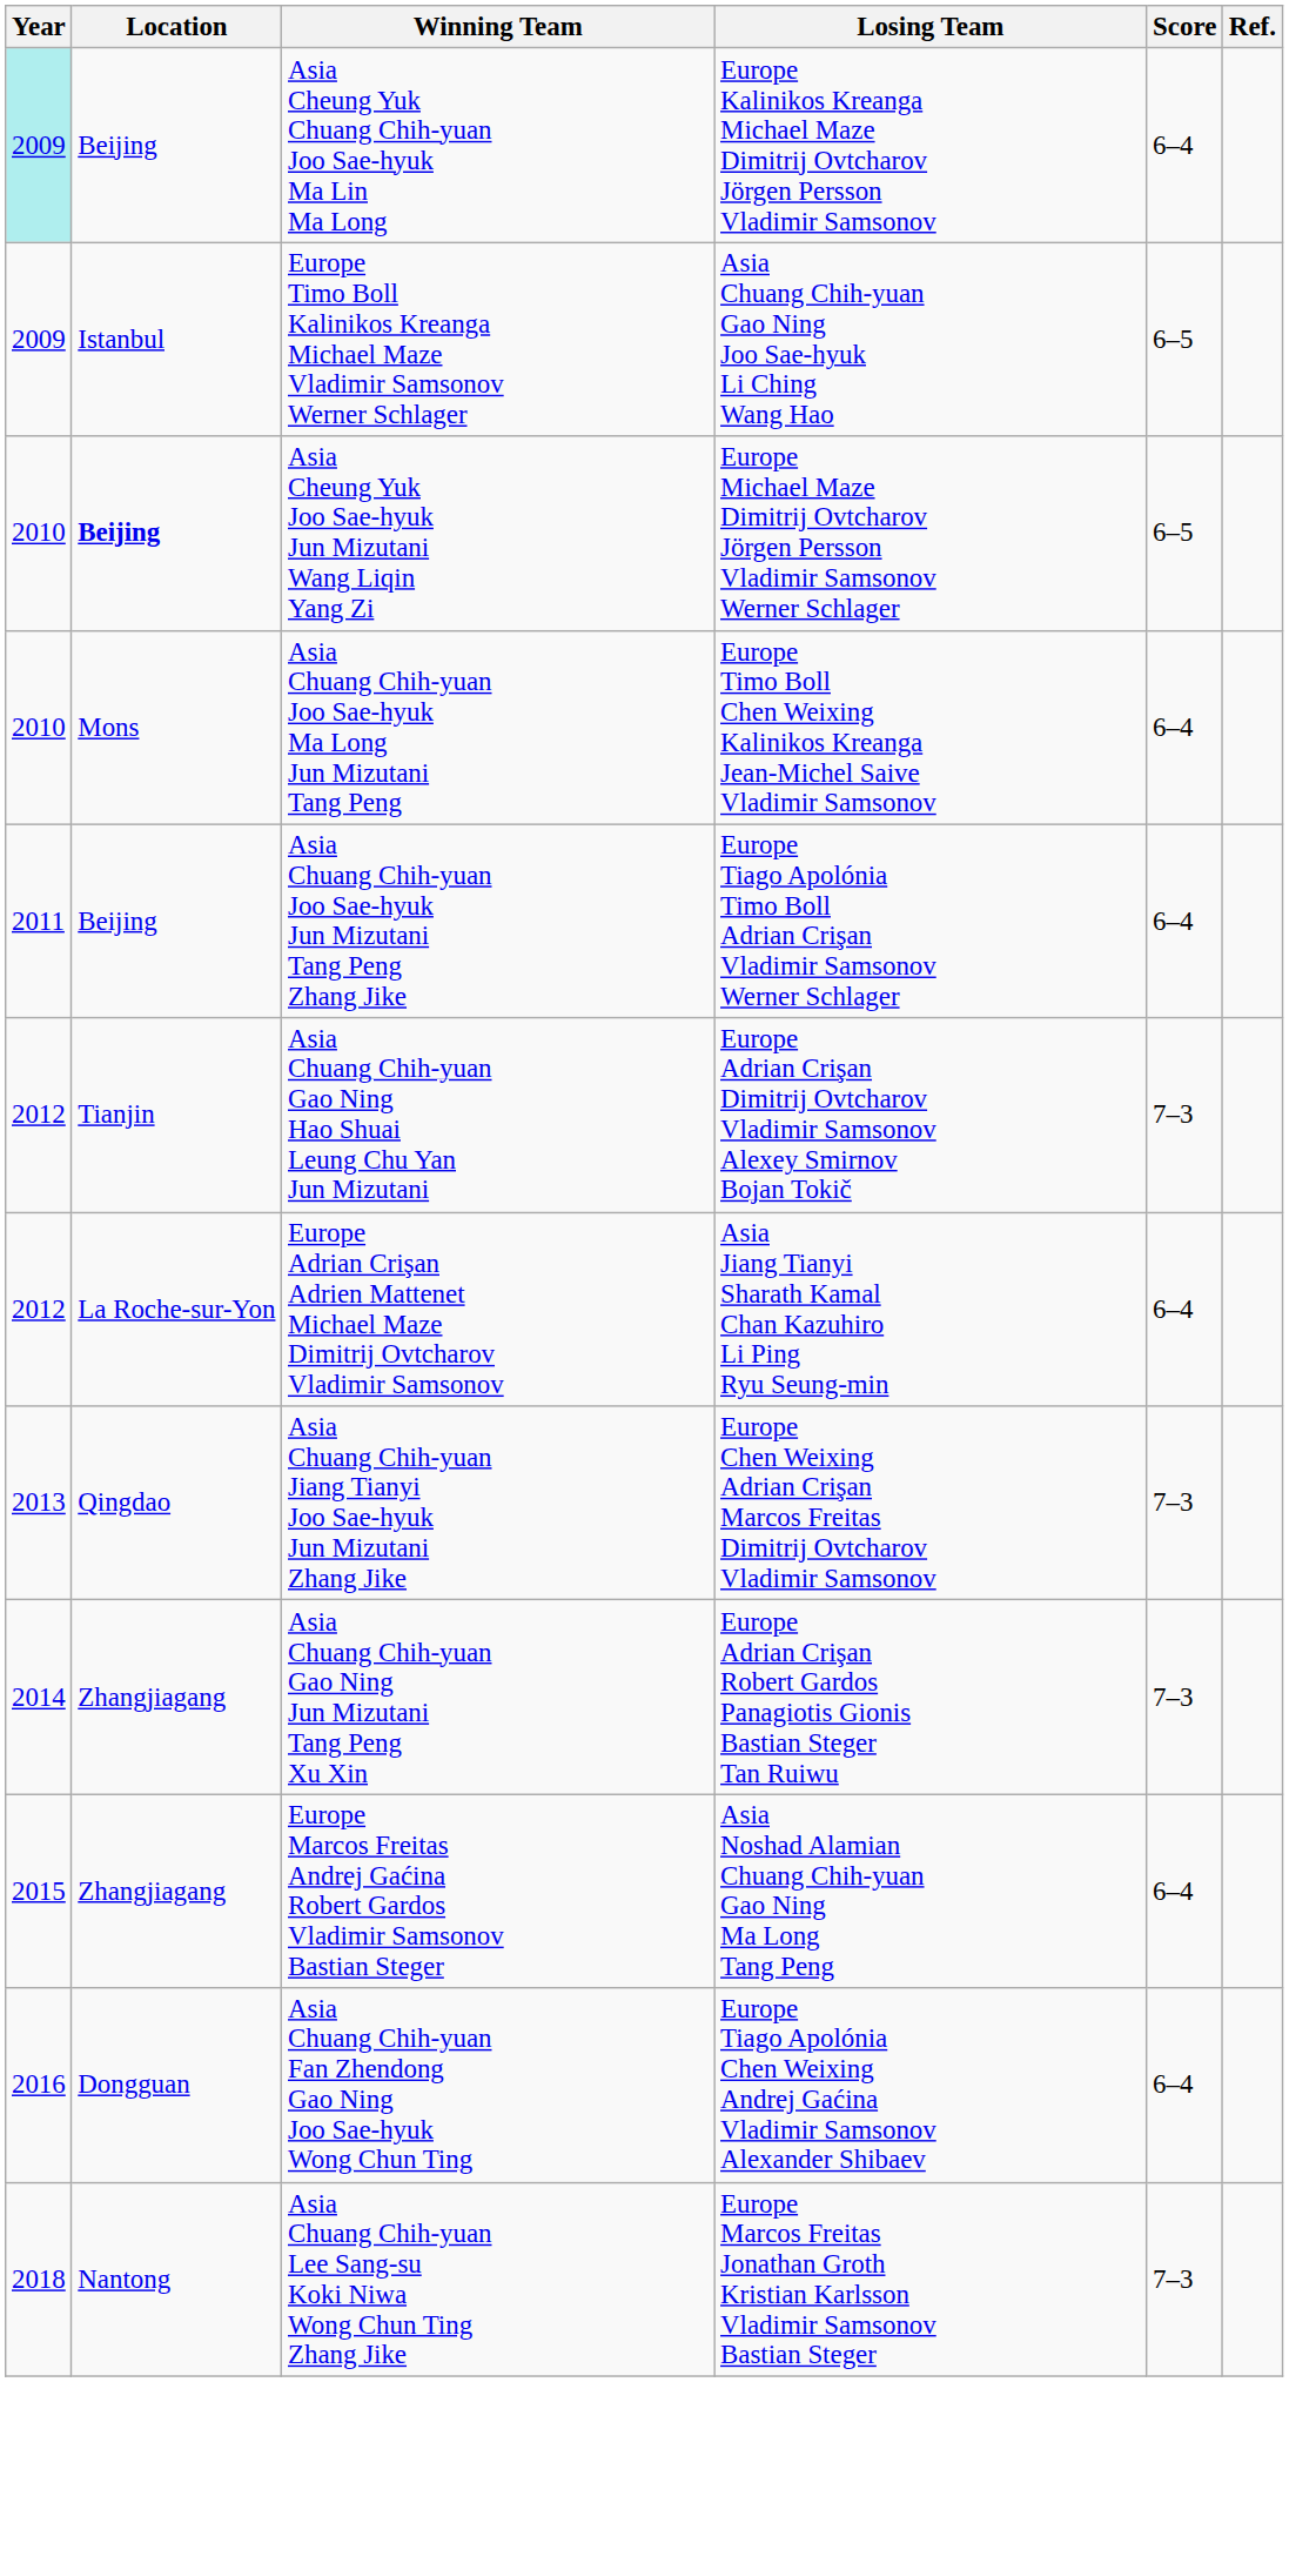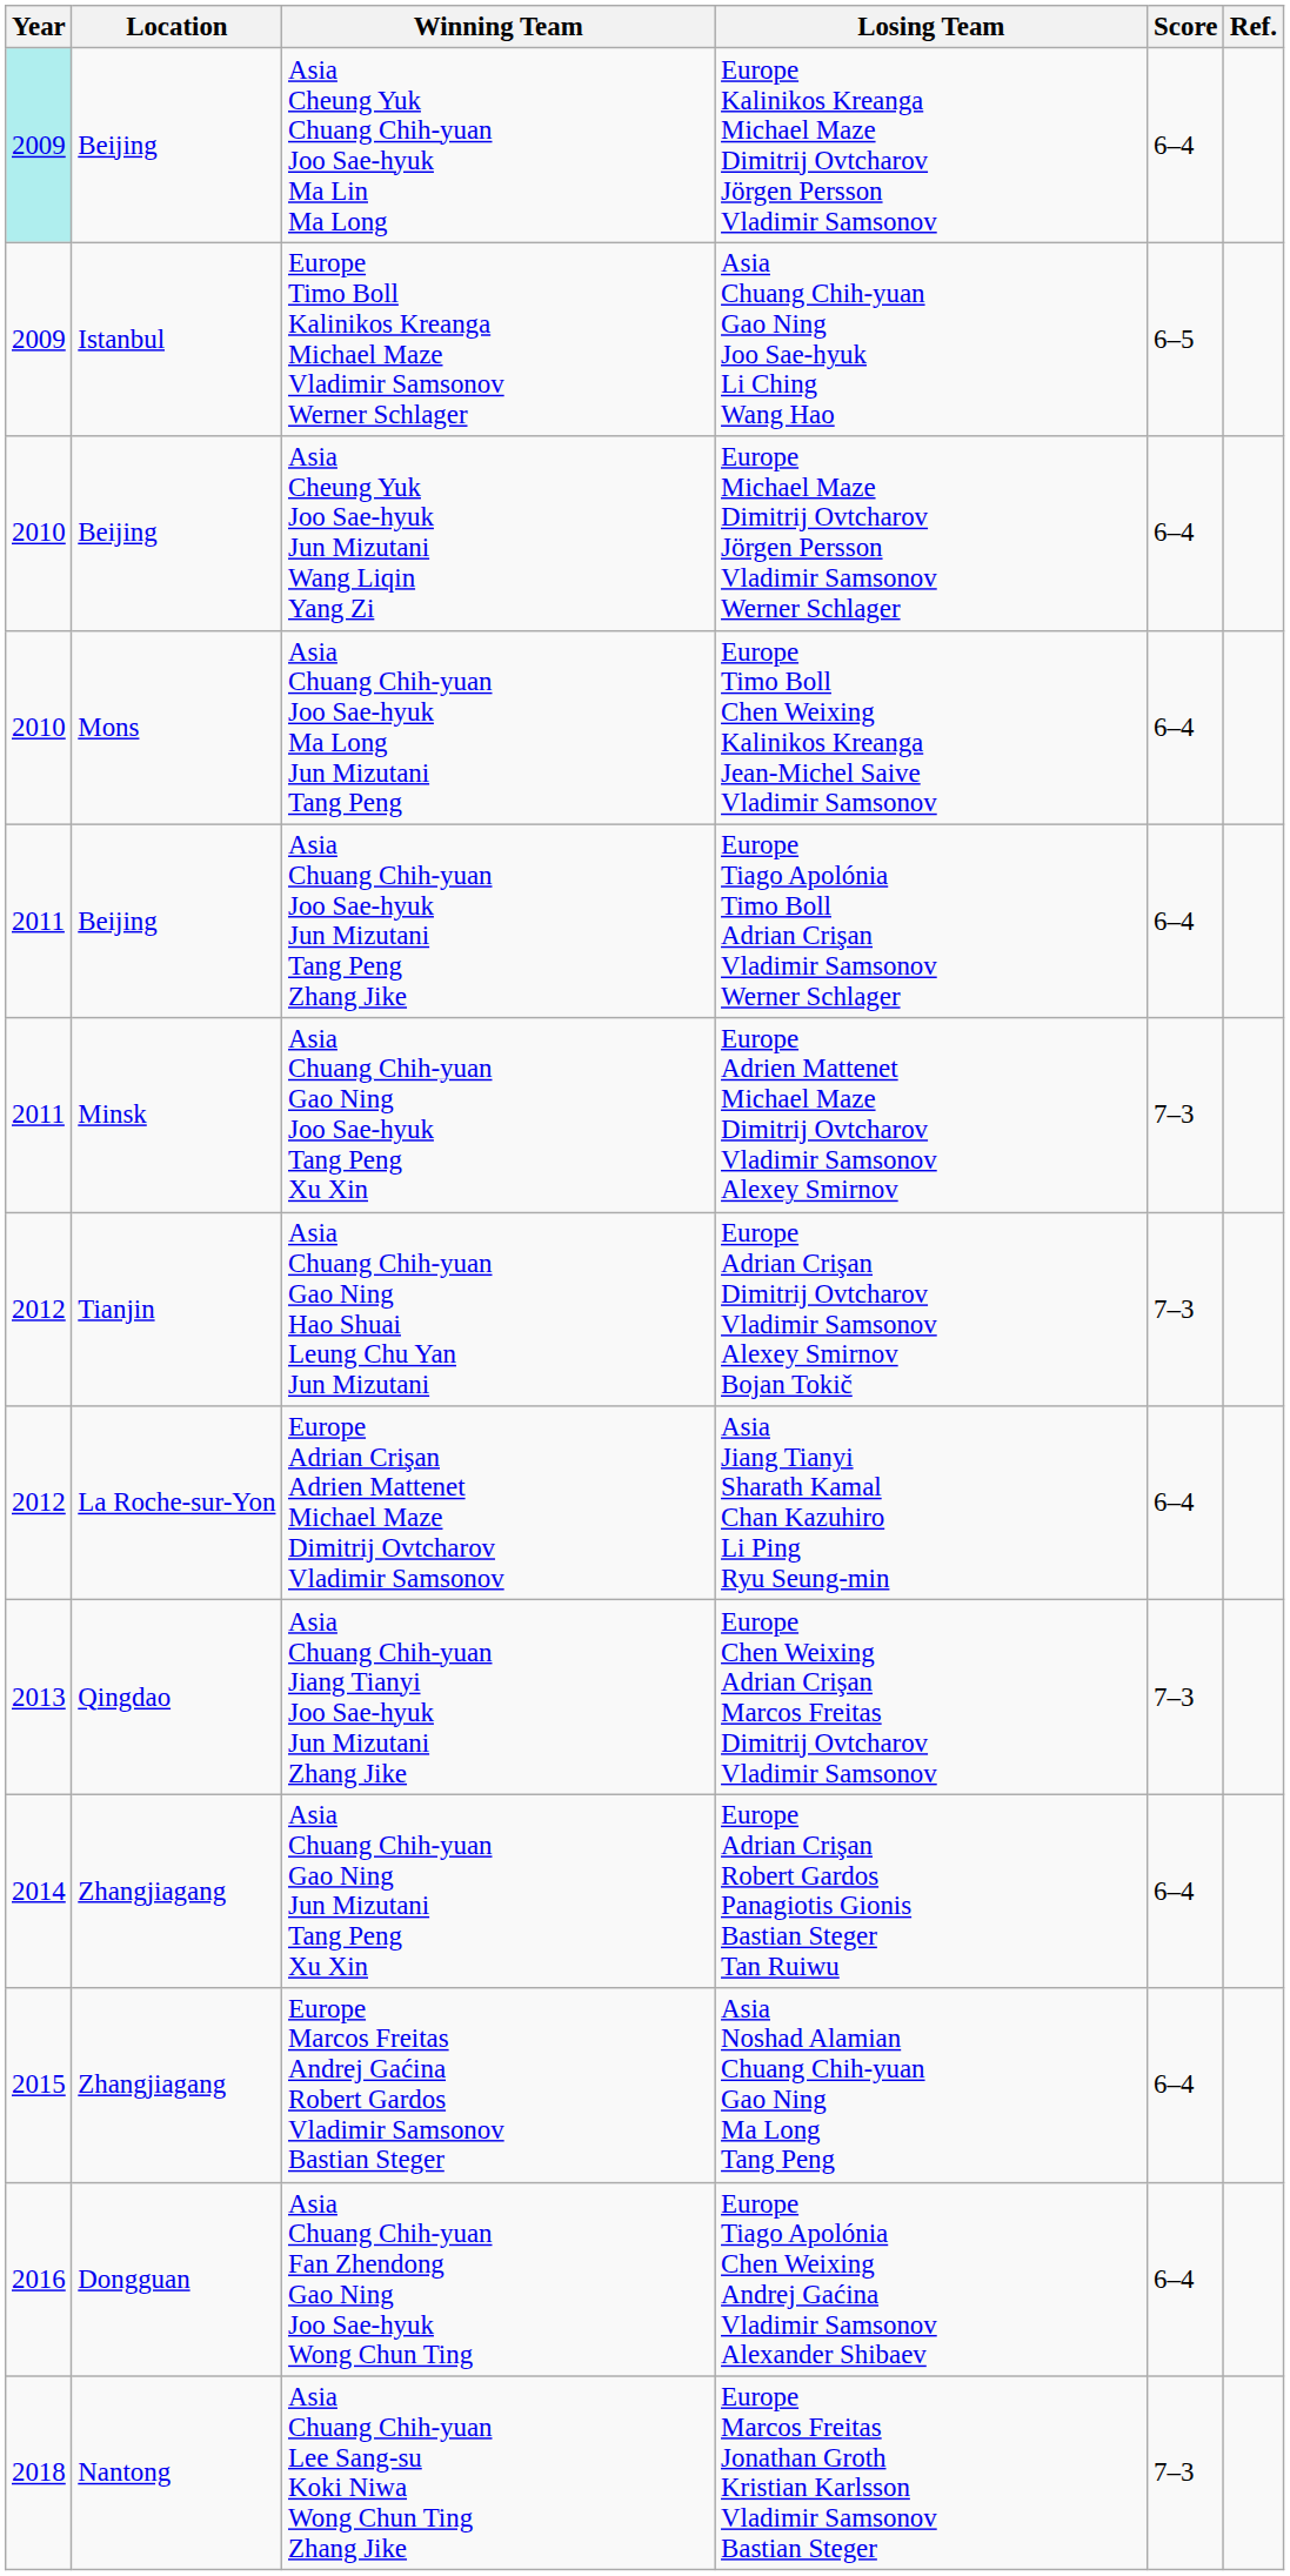 <table class="wikitable">
 <tr>
 <th>Year</th>
 <th>Location</th>
 <th scope="col" style="width: 250px;">Winning Team</th>
 <th scope="col" style="width: 250px;">Losing Team</th>
 <th>Score</th>
 <th>Ref.</th>
 </tr>
 <tr>
 <td style="background: paleturquoise;"><a href='#'>2009</a></td>
 <td> <a href='#'>Beijing</a></td>
 <td><a href='#'>Asia</a><br> <a href='#'>Cheung Yuk</a><br> <a href='#'>Chuang Chih-yuan</a><br> <a href='#'>Joo Sae-hyuk</a><br> <a href='#'>Ma Lin</a><br> <a href='#'>Ma Long</a></td>
 <td><a href='#'>Europe</a><br> <a href='#'>Kalinikos Kreanga</a><br> <a href='#'>Michael Maze</a><br> <a href='#'>Dimitrij Ovtcharov</a><br> <a href='#'>Jörgen Persson</a><br> <a href='#'>Vladimir Samsonov</a></td>
 <td>6–4</td>
 <td></td>
 </tr>
 <tr>
 <td><a href='#'>2009</a></td>
 <td> <a href='#'>Istanbul</a></td>
 <td><a href='#'>Europe</a><br> <a href='#'>Timo Boll</a><br> <a href='#'>Kalinikos Kreanga</a><br> <a href='#'>Michael Maze</a><br> <a href='#'>Vladimir Samsonov</a><br> <a href='#'>Werner Schlager</a></td>
 <td><a href='#'>Asia</a><br> <a href='#'>Chuang Chih-yuan</a><br> <a href='#'>Gao Ning</a><br> <a href='#'>Joo Sae-hyuk</a><br> <a href='#'>Li Ching</a><br> <a href='#'>Wang Hao</a></td>
 <td>6–5</td>
 <td></td>
 </tr>
 <tr>
 <td><a href='#'>2010</a></td>
-<td><strong> <a href='#'>Beijing</a></strong></td>
+<td> <a href='#'>Beijing</a></td>
 <td><a href='#'>Asia</a><br> <a href='#'>Cheung Yuk</a><br> <a href='#'>Joo Sae-hyuk</a><br> <a href='#'>Jun Mizutani</a><br> <a href='#'>Wang Liqin</a><br> <a href='#'>Yang Zi</a></td>
 <td><a href='#'>Europe</a><br> <a href='#'>Michael Maze</a><br> <a href='#'>Dimitrij Ovtcharov</a><br> <a href='#'>Jörgen Persson</a><br> <a href='#'>Vladimir Samsonov</a><br> <a href='#'>Werner Schlager</a></td>
-<td>6–5</td>
+<td>6–4</td>
 <td></td>
 </tr>
 <tr>
 <td><a href='#'>2010</a></td>
 <td> <a href='#'>Mons</a></td>
 <td><a href='#'>Asia</a><br> <a href='#'>Chuang Chih-yuan</a><br> <a href='#'>Joo Sae-hyuk</a><br> <a href='#'>Ma Long</a><br> <a href='#'>Jun Mizutani</a><br> <a href='#'>Tang Peng</a></td>
 <td><a href='#'>Europe</a><br> <a href='#'>Timo Boll</a><br> <a href='#'>Chen Weixing</a><br> <a href='#'>Kalinikos Kreanga</a><br> <a href='#'>Jean-Michel Saive</a><br> <a href='#'>Vladimir Samsonov</a></td>
 <td>6–4</td>
 <td></td>
 </tr>
 <tr>
 <td><a href='#'>2011</a></td>
 <td> <a href='#'>Beijing</a></td>
 <td><a href='#'>Asia</a><br> <a href='#'>Chuang Chih-yuan</a><br> <a href='#'>Joo Sae-hyuk</a><br> <a href='#'>Jun Mizutani</a><br> <a href='#'>Tang Peng</a><br> <a href='#'>Zhang Jike</a></td>
 <td><a href='#'>Europe</a><br> <a href='#'>Tiago Apolónia</a><br> <a href='#'>Timo Boll</a><br> <a href='#'>Adrian Crişan</a><br> <a href='#'>Vladimir Samsonov</a><br> <a href='#'>Werner Schlager</a></td>
 <td>6–4</td>
+<td></td>
+</tr>
+<tr>
+<td><a href='#'>2011</a></td>
+<td> <a href='#'>Minsk</a></td>
+<td><a href='#'>Asia</a><br> <a href='#'>Chuang Chih-yuan</a><br> <a href='#'>Gao Ning</a><br> <a href='#'>Joo Sae-hyuk</a><br> <a href='#'>Tang Peng</a><br> <a href='#'>Xu Xin</a></td>
+<td><a href='#'>Europe</a><br> <a href='#'>Adrien Mattenet</a><br> <a href='#'>Michael Maze</a><br> <a href='#'>Dimitrij Ovtcharov</a><br> <a href='#'>Vladimir Samsonov</a><br> <a href='#'>Alexey Smirnov</a></td>
+<td>7–3</td>
 <td></td>
 </tr>
 <tr>
 <td><a href='#'>2012</a></td>
 <td> <a href='#'>Tianjin</a></td>
 <td><a href='#'>Asia</a><br> <a href='#'>Chuang Chih-yuan</a><br> <a href='#'>Gao Ning</a><br> <a href='#'>Hao Shuai</a><br> <a href='#'>Leung Chu Yan</a><br> <a href='#'>Jun Mizutani</a></td>
 <td><a href='#'>Europe</a><br> <a href='#'>Adrian Crişan</a><br> <a href='#'>Dimitrij Ovtcharov</a><br> <a href='#'>Vladimir Samsonov</a><br> <a href='#'>Alexey Smirnov</a><br> <a href='#'>Bojan Tokič</a></td>
 <td>7–3</td>
 <td></td>
 </tr>
 <tr>
 <td><a href='#'>2012</a></td>
 <td> <a href='#'>La Roche-sur-Yon</a></td>
 <td><a href='#'>Europe</a><br> <a href='#'>Adrian Crişan</a><br> <a href='#'>Adrien Mattenet</a><br> <a href='#'>Michael Maze</a><br> <a href='#'>Dimitrij Ovtcharov</a><br> <a href='#'>Vladimir Samsonov</a></td>
 <td><a href='#'>Asia</a><br> <a href='#'>Jiang Tianyi</a><br> <a href='#'>Sharath Kamal</a><br> <a href='#'>Chan Kazuhiro</a><br> <a href='#'>Li Ping</a><br> <a href='#'>Ryu Seung-min</a></td>
 <td>6–4</td>
 <td></td>
 </tr>
 <tr>
 <td><a href='#'>2013</a></td>
 <td> <a href='#'>Qingdao</a></td>
 <td><a href='#'>Asia</a><br> <a href='#'>Chuang Chih-yuan</a><br> <a href='#'>Jiang Tianyi</a><br> <a href='#'>Joo Sae-hyuk</a><br> <a href='#'>Jun Mizutani</a><br> <a href='#'>Zhang Jike</a></td>
 <td><a href='#'>Europe</a><br> <a href='#'>Chen Weixing</a><br> <a href='#'>Adrian Crişan</a><br> <a href='#'>Marcos Freitas</a><br> <a href='#'>Dimitrij Ovtcharov</a><br> <a href='#'>Vladimir Samsonov</a></td>
 <td>7–3</td>
 <td></td>
 </tr>
 <tr>
 <td><a href='#'>2014</a></td>
 <td> <a href='#'>Zhangjiagang</a></td>
 <td><a href='#'>Asia</a><br> <a href='#'>Chuang Chih-yuan</a><br> <a href='#'>Gao Ning</a><br> <a href='#'>Jun Mizutani</a><br> <a href='#'>Tang Peng</a><br> <a href='#'>Xu Xin</a></td>
 <td><a href='#'>Europe</a><br> <a href='#'>Adrian Crişan</a><br> <a href='#'>Robert Gardos</a><br> <a href='#'>Panagiotis Gionis</a><br> <a href='#'>Bastian Steger</a><br> <a href='#'>Tan Ruiwu</a></td>
-<td>7–3</td>
+<td>6–4</td>
 <td></td>
 </tr>
 <tr>
 <td><a href='#'>2015</a></td>
 <td> <a href='#'>Zhangjiagang</a></td>
 <td><a href='#'>Europe</a><br> <a href='#'>Marcos Freitas</a><br> <a href='#'>Andrej Gaćina</a><br> <a href='#'>Robert Gardos</a><br> <a href='#'>Vladimir Samsonov</a><br> <a href='#'>Bastian Steger</a></td>
 <td><a href='#'>Asia</a><br> <a href='#'>Noshad Alamian</a><br> <a href='#'>Chuang Chih-yuan</a><br> <a href='#'>Gao Ning</a><br> <a href='#'>Ma Long</a><br> <a href='#'>Tang Peng</a></td>
 <td>6–4</td>
 <td></td>
 </tr>
 <tr>
 <td><a href='#'>2016</a></td>
 <td> <a href='#'>Dongguan</a></td>
 <td><a href='#'>Asia</a><br> <a href='#'>Chuang Chih-yuan</a><br> <a href='#'>Fan Zhendong</a><br> <a href='#'>Gao Ning</a><br> <a href='#'>Joo Sae-hyuk</a><br> <a href='#'>Wong Chun Ting</a></td>
 <td><a href='#'>Europe</a><br> <a href='#'>Tiago Apolónia</a><br> <a href='#'>Chen Weixing</a><br> <a href='#'>Andrej Gaćina</a><br> <a href='#'>Vladimir Samsonov</a><br> <a href='#'>Alexander Shibaev</a></td>
 <td>6–4</td>
 <td></td>
 </tr>
 <tr>
 <td><a href='#'>2018</a></td>
 <td> <a href='#'>Nantong</a></td>
 <td><a href='#'>Asia</a><br> <a href='#'>Chuang Chih-yuan</a><br> <a href='#'>Lee Sang-su</a><br> <a href='#'>Koki Niwa</a><br> <a href='#'>Wong Chun Ting</a><br> <a href='#'>Zhang Jike</a></td>
 <td><a href='#'>Europe</a><br> <a href='#'>Marcos Freitas</a><br> <a href='#'>Jonathan Groth</a><br> <a href='#'>Kristian Karlsson</a><br> <a href='#'>Vladimir Samsonov</a><br> <a href='#'>Bastian Steger</a></td>
 <td>7–3</td>
 <td></td>
 </tr>
 </table>
